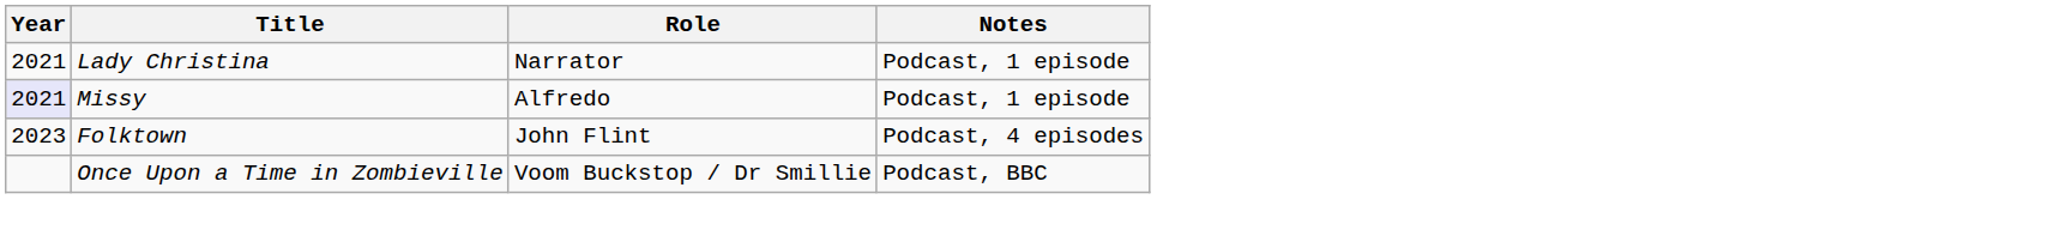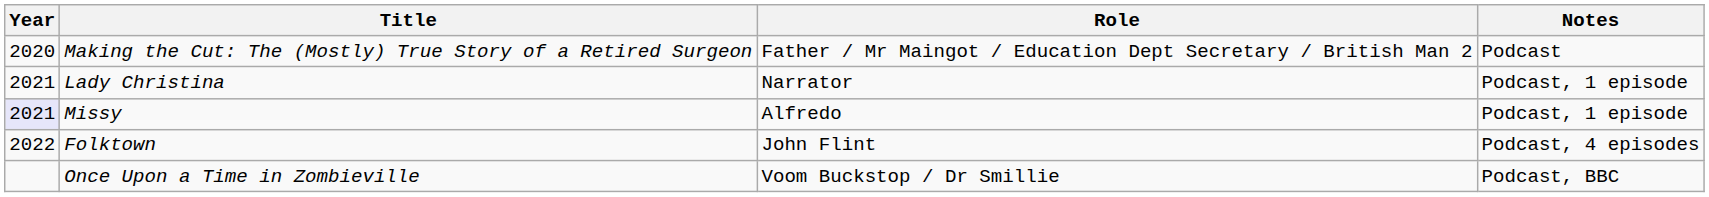 <table class="wikitable sortable">
 <tr>
 <th>Year</th>
 <th>Title</th>
 <th>Role</th>
 <th>Notes</th>
+</tr>
+<tr>
+<td>2020</td>
+<td><em>Making the Cut: The (Mostly) True Story of a Retired Surgeon</em></td>
+<td>Father / Mr Maingot / Education Dept Secretary / British Man 2</td>
+<td>Podcast</td>
 </tr>
 <tr>
 <td>2021</td>
 <td><em>Lady Christina</em></td>
 <td>Narrator</td>
 <td>Podcast, 1 episode</td>
 </tr>
 <tr>
 <td style="background: lavender;">2021</td>
 <td><em>Missy</em></td>
 <td>Alfredo</td>
 <td>Podcast, 1 episode</td>
 </tr>
 <tr>
-<td>2023</td>
+<td>2022</td>
 <td><em>Folktown</em></td>
 <td>John Flint</td>
 <td>Podcast, 4 episodes</td>
 </tr>
 <tr>
 <td></td>
 <td><em>Once Upon a Time in Zombieville</em></td>
 <td>Voom Buckstop / Dr Smillie</td>
 <td>Podcast, BBC</td>
 </tr>
 </table>
